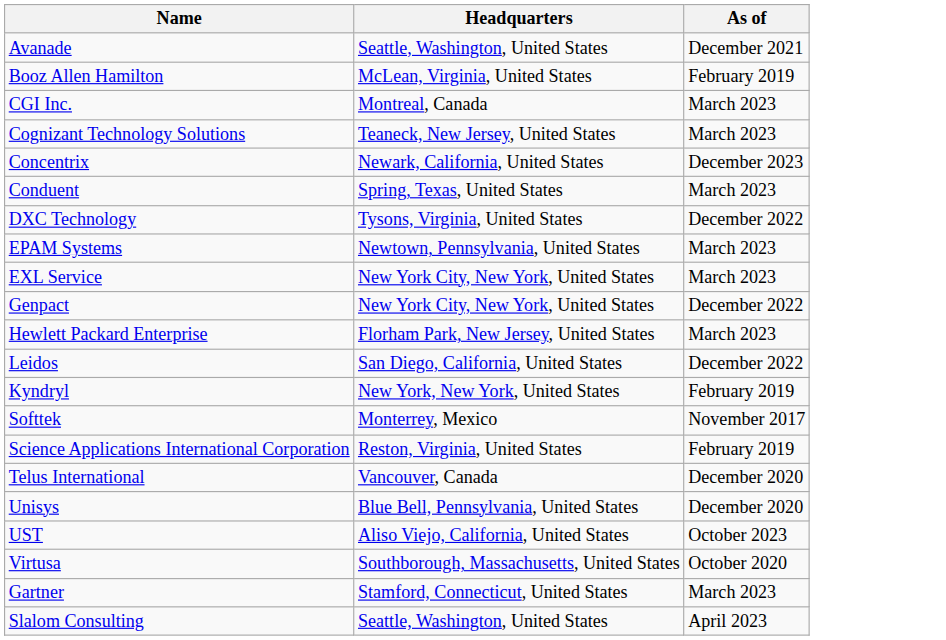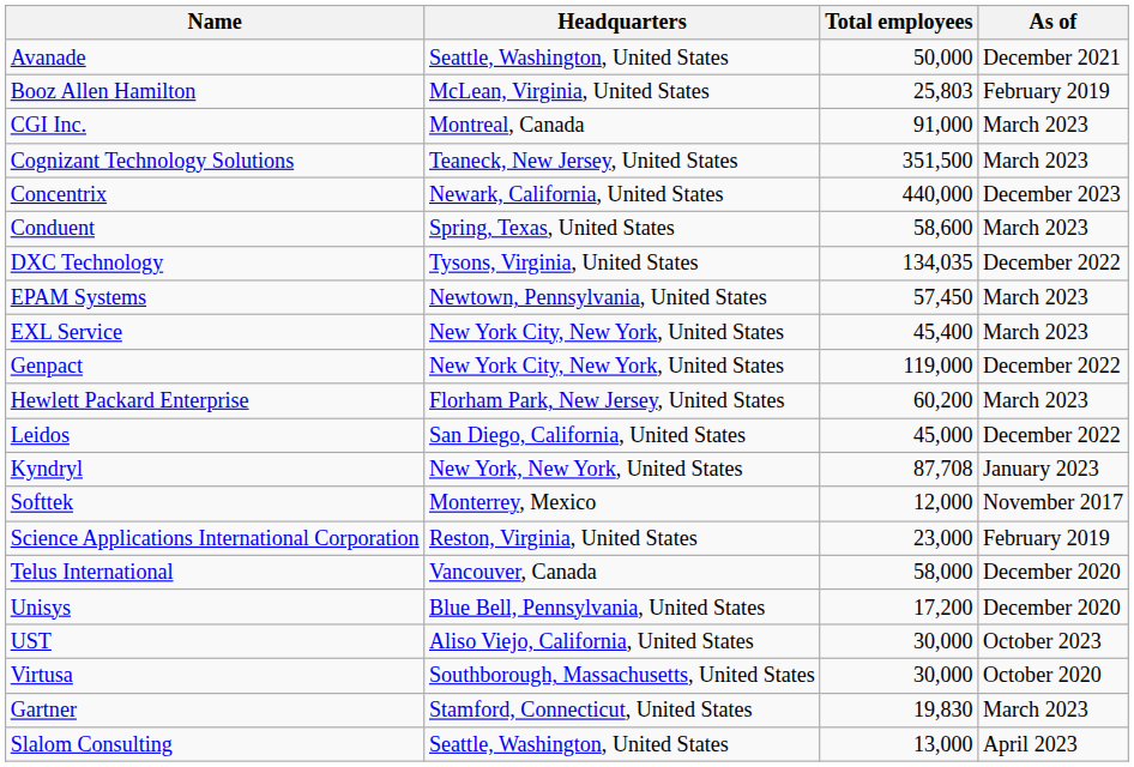 <table class="wikitable sortable">
 <tr>
 <th>Name</th>
 <th>Headquarters</th>
+<th>Total employees</th>
 <th class="unsortable">As of</th>
 </tr>
 <tr>
 <td><a href='#'>Avanade</a></td>
 <td><a href='#'>Seattle, Washington</a>, United States</td>
+<td style="text-align:right;">50,000</td>
 <td>December 2021</td>
 </tr>
 <tr>
 <td><a href='#'>Booz Allen Hamilton</a></td>
 <td><a href='#'>McLean, Virginia</a>, United States</td>
+<td style="text-align:right;">25,803</td>
 <td>February 2019</td>
 </tr>
 <tr>
 <td><a href='#'>CGI Inc.</a></td>
 <td><a href='#'>Montreal</a>, Canada</td>
+<td style="text-align:right;">91,000</td>
 <td>March 2023</td>
 </tr>
 <tr>
 <td><a href='#'>Cognizant Technology Solutions</a></td>
 <td><a href='#'>Teaneck, New Jersey</a>, United States</td>
+<td style="text-align:right;">351,500</td>
 <td>March 2023</td>
 </tr>
 <tr>
 <td><a href='#'>Concentrix</a></td>
 <td><a href='#'>Newark, California</a>, United States</td>
+<td style="text-align:right;">440,000</td>
 <td>December 2023</td>
 </tr>
 <tr>
 <td><a href='#'>Conduent</a></td>
 <td><a href='#'>Spring, Texas</a>, United States</td>
+<td style="text-align:right;">58,600</td>
 <td>March 2023</td>
 </tr>
 <tr>
 <td><a href='#'>DXC Technology</a></td>
 <td><a href='#'>Tysons, Virginia</a>, United States</td>
+<td style="text-align:right;">134,035</td>
 <td>December 2022</td>
 </tr>
 <tr>
 <td><a href='#'>EPAM Systems</a></td>
 <td><a href='#'>Newtown, Pennsylvania</a>, United States</td>
+<td style="text-align:right;">57,450</td>
 <td>March 2023</td>
 </tr>
 <tr>
 <td><a href='#'>EXL Service</a></td>
 <td><a href='#'>New York City, New York</a>, United States</td>
+<td style="text-align:right;">45,400</td>
 <td>March 2023</td>
 </tr>
 <tr>
 <td><a href='#'>Genpact</a></td>
 <td><a href='#'>New York City, New York</a>, United States</td>
+<td style="text-align:right;">119,000</td>
 <td>December 2022</td>
 </tr>
 <tr>
 <td><a href='#'>Hewlett Packard Enterprise</a></td>
 <td><a href='#'>Florham Park, New Jersey</a>, United States</td>
+<td style="text-align:right;">60,200</td>
 <td>March 2023</td>
 </tr>
 <tr>
 <td><a href='#'>Leidos</a></td>
 <td><a href='#'>San Diego, California</a>, United States</td>
+<td style="text-align:right;">45,000</td>
 <td>December 2022</td>
 </tr>
 <tr>
 <td><a href='#'>Kyndryl</a></td>
 <td><a href='#'>New York, New York</a>, United States</td>
-<td>February 2019</td>
+<td style="text-align:right;">87,708</td>
+<td>January 2023</td>
 </tr>
 <tr>
 <td><a href='#'>Softtek</a></td>
 <td><a href='#'>Monterrey</a>, Mexico</td>
+<td style="text-align:right;">12,000</td>
 <td>November 2017</td>
 </tr>
 <tr>
 <td><a href='#'>Science Applications International Corporation</a></td>
 <td><a href='#'>Reston, Virginia</a>, United States</td>
+<td style="text-align:right;">23,000</td>
 <td>February 2019</td>
 </tr>
 <tr>
 <td><a href='#'>Telus International</a></td>
 <td><a href='#'>Vancouver</a>, Canada</td>
+<td style="text-align:right;">58,000</td>
 <td>December 2020</td>
 </tr>
 <tr>
 <td><a href='#'>Unisys</a></td>
 <td><a href='#'>Blue Bell, Pennsylvania</a>, United States</td>
+<td style="text-align:right;">17,200</td>
 <td>December 2020</td>
 </tr>
 <tr>
 <td><a href='#'>UST</a></td>
 <td><a href='#'>Aliso Viejo, California</a>, United States</td>
+<td style="text-align:right;">30,000</td>
 <td>October 2023</td>
 </tr>
 <tr>
 <td><a href='#'>Virtusa</a></td>
 <td><a href='#'>Southborough, Massachusetts</a>, United States</td>
+<td style="text-align:right;">30,000</td>
 <td>October 2020</td>
 </tr>
 <tr>
 <td><a href='#'>Gartner</a></td>
 <td><a href='#'>Stamford, Connecticut</a>, United States</td>
+<td style="text-align:right;">19,830</td>
 <td>March 2023</td>
 </tr>
 <tr>
 <td><a href='#'>Slalom Consulting</a></td>
 <td><a href='#'>Seattle, Washington</a>, United States</td>
+<td style="text-align:right;">13,000</td>
 <td>April 2023</td>
 </tr>
 </table>
